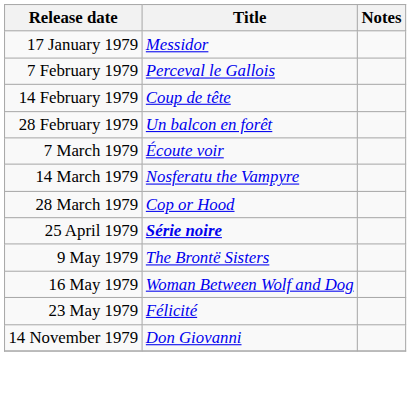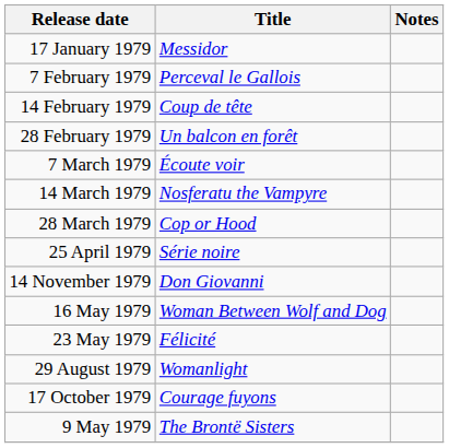 <table class="wikitable sortable">
 <tr>
 <th scope="col">Release date</th>
 <th>Title</th>
 <th>Notes</th>
 </tr>
 <tr>
 <td style="text-align:right;">17 January 1979</td>
 <td><em><a href='#'>Messidor</a></em></td>
 <td></td>
 </tr>
 <tr>
 <td style="text-align:right;">7 February 1979</td>
 <td><em><a href='#'>Perceval le Gallois</a></em></td>
 <td></td>
 </tr>
 <tr>
 <td style="text-align:right;">14 February 1979</td>
 <td><em><a href='#'>Coup de tête</a></em></td>
 <td></td>
 </tr>
 <tr>
 <td style="text-align:right;">28 February 1979</td>
 <td><em><a href='#'>Un balcon en forêt</a></em></td>
 <td></td>
 </tr>
 <tr>
 <td style="text-align:right;">7 March 1979</td>
 <td><em><a href='#'>Écoute voir</a></em></td>
 <td></td>
 </tr>
 <tr>
 <td style="text-align:right;">14 March 1979</td>
 <td><em><a href='#'>Nosferatu the Vampyre</a></em></td>
 <td></td>
 </tr>
 <tr>
 <td style="text-align:right;">28 March 1979</td>
 <td><em><a href='#'>Cop or Hood</a></em></td>
 <td></td>
 </tr>
 <tr>
 <td style="text-align:right;">25 April 1979</td>
-<td><strong><em><a href='#'>Série noire</a></em></strong></td>
+<td><em><a href='#'>Série noire</a></em></td>
 <td></td>
 </tr>
 <tr>
-<td style="text-align:right;">9 May 1979</td>
-<td><em><a href='#'>The Brontë Sisters</a></em></td>
+<td style="text-align:right;">14 November 1979</td>
+<td><em><a href='#'>Don Giovanni</a></em></td>
 <td></td>
 </tr>
 <tr>
 <td style="text-align:right;">16 May 1979</td>
 <td><em><a href='#'>Woman Between Wolf and Dog</a></em></td>
 <td></td>
 </tr>
 <tr>
 <td style="text-align:right;">23 May 1979</td>
 <td><em><a href='#'>Félicité</a></em></td>
 <td></td>
 </tr>
 <tr>
-<td style="text-align:right;">14 November 1979</td>
-<td><em><a href='#'>Don Giovanni</a></em></td>
+<td style="text-align:right;">29 August 1979</td>
+<td><em><a href='#'>Womanlight</a></em></td>
+<td></td>
+</tr>
+<tr>
+<td style="text-align:right;">17 October 1979</td>
+<td><em><a href='#'>Courage fuyons</a></em></td>
+<td></td>
+</tr>
+<tr>
+<td style="text-align:right;">9 May 1979</td>
+<td><em><a href='#'>The Brontë Sisters</a></em></td>
 <td></td>
 </tr>
 <tr>
 </tr>
 </table>
